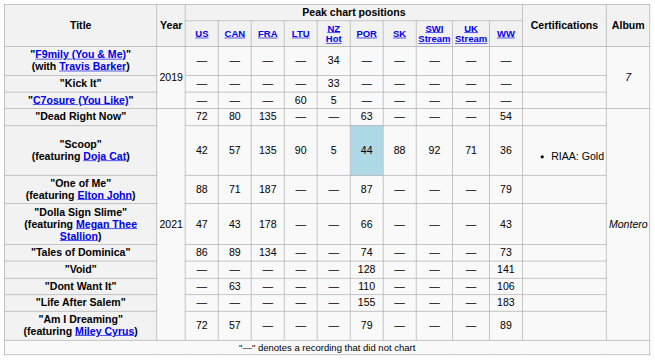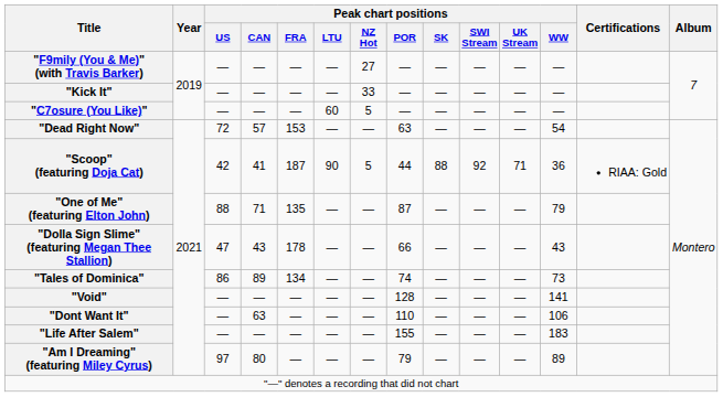 <table class="wikitable plainrowheaders" style="text-align:center;">
 <tr>
 <th scope="col" rowspan="2" style="width:14em;">Title</th>
 <th scope="col" rowspan="2">Year</th>
 <th scope="col" colspan="10">Peak chart positions</th>
 <th rowspan="2">Certifications</th>
 <th scope="col" rowspan="2">Album</th>
 </tr>
 <tr>
 <th scope="col" style="width:3em;font-size:90%;"><a href='#'>US</a><br></th>
 <th scope="col" style="width:3em;font-size:90%;"><a href='#'>CAN</a><br></th>
 <th scope="col" style="width:3em;font-size:90%;"><a href='#'>FRA</a><br></th>
 <th scope="col" style="width:3em;font-size:90%;"><a href='#'>LTU</a><br></th>
 <th scope="col" style="width:3em;font-size:90%;"><a href='#'>NZ<br>Hot</a><br></th>
 <th scope="col" style="width:3em;font-size:90%;"><a href='#'>POR</a><br></th>
 <th scope="col" style="width:3em;font-size:90%;"><a href='#'>SK</a><br></th>
 <th scope="col" style="width:3em;font-size:90%;"><a href='#'>SWI<br>Stream</a><br></th>
 <th scope="col" style="width:3em;font-size:90%;"><a href='#'>UK<br>Stream</a><br></th>
 <th scope="col" style="width:3em;font-size:90%;"><a href='#'>WW</a><br></th>
 </tr>
 <tr>
 <th scope="row">"<a href='#'>F9mily (You & Me)</a>"<br><span>(with <a href='#'>Travis Barker</a>)</span></th>
 <td rowspan="3">2019</td>
 <td>—</td>
 <td>—</td>
 <td>—</td>
 <td>—</td>
-<td>34</td>
+<td>27</td>
 <td>—</td>
 <td>—</td>
 <td>—</td>
 <td>—</td>
 <td>—</td>
 <td></td>
 <td rowspan="3"><em>7</em></td>
 </tr>
 <tr>
 <th scope="row">"Kick It"</th>
 <td>—</td>
 <td>—</td>
 <td>—</td>
 <td>—</td>
 <td>33</td>
 <td>—</td>
 <td>—</td>
 <td>—</td>
 <td>—</td>
 <td>—</td>
 <td></td>
 </tr>
 <tr>
 <th scope="row">"<a href='#'>C7osure (You Like)</a>"</th>
 <td>—</td>
 <td>—</td>
 <td>—</td>
 <td>60</td>
 <td>5</td>
 <td>—</td>
 <td>—</td>
 <td>—</td>
 <td>—</td>
 <td>—</td>
 <td></td>
 </tr>
 <tr>
 <th scope="row">"Dead Right Now"</th>
 <td rowspan="9">2021</td>
 <td>72</td>
-<td>80</td>
-<td>135</td>
+<td>57</td>
+<td>153</td>
 <td>—</td>
 <td>—</td>
 <td>63</td>
 <td>—</td>
 <td>—</td>
 <td>—</td>
 <td>54</td>
 <td></td>
 <td rowspan="9"><em>Montero</em></td>
 </tr>
 <tr>
 <th scope="row">"Scoop"<br><span>(featuring <a href='#'>Doja Cat</a>)</span></th>
 <td>42</td>
-<td>57</td>
-<td>135</td>
+<td>41</td>
+<td>187</td>
 <td>90</td>
 <td>5</td>
-<td style="background: lightblue;">44</td>
+<td>44</td>
 <td>88</td>
 <td>92</td>
 <td>71</td>
 <td>36</td>
 <td><br><ul><li>RIAA: Gold</li></ul></td>
 </tr>
 <tr>
 <th scope="row">"One of Me"<br><span>(featuring <a href='#'>Elton John</a>)</span></th>
 <td>88</td>
 <td>71</td>
-<td>187</td>
+<td>135</td>
 <td>—</td>
 <td>—</td>
 <td>87</td>
 <td>—</td>
 <td>—</td>
 <td>—</td>
 <td>79</td>
 <td></td>
 </tr>
 <tr>
 <th scope="row">"Dolla Sign Slime"<br><span>(featuring <a href='#'>Megan Thee Stallion</a>)</span></th>
 <td>47</td>
 <td>43</td>
 <td>178</td>
 <td>—</td>
 <td>—</td>
 <td>66</td>
 <td>—</td>
 <td>—</td>
 <td>—</td>
 <td>43</td>
 <td></td>
 </tr>
 <tr>
 <th scope="row">"Tales of Dominica"</th>
 <td>86</td>
 <td>89</td>
 <td>134</td>
 <td>—</td>
 <td>—</td>
 <td>74</td>
 <td>—</td>
 <td>—</td>
 <td>—</td>
 <td>73</td>
 <td></td>
 </tr>
 <tr>
 <th scope="row">"Void"</th>
 <td>—</td>
 <td>—</td>
 <td>—</td>
 <td>—</td>
 <td>—</td>
 <td>128</td>
 <td>—</td>
 <td>—</td>
 <td>—</td>
 <td>141</td>
 <td></td>
 </tr>
 <tr>
 <th scope="row">"Dont Want It"</th>
 <td>—</td>
 <td>63</td>
 <td>—</td>
 <td>—</td>
 <td>—</td>
 <td>110</td>
 <td>—</td>
 <td>—</td>
 <td>—</td>
 <td>106</td>
 <td></td>
 </tr>
 <tr>
 <th scope="row">"Life After Salem"</th>
 <td>—</td>
 <td>—</td>
 <td>—</td>
 <td>—</td>
 <td>—</td>
 <td>155</td>
 <td>—</td>
 <td>—</td>
 <td>—</td>
 <td>183</td>
 <td></td>
 </tr>
 <tr>
 <th scope="row">"Am I Dreaming"<br><span>(featuring <a href='#'>Miley Cyrus</a>)</span></th>
-<td>72</td>
-<td>57</td>
+<td>97</td>
+<td>80</td>
 <td>—</td>
 <td>—</td>
 <td>—</td>
 <td>79</td>
 <td>—</td>
 <td>—</td>
 <td>—</td>
 <td>89</td>
 <td></td>
 </tr>
 <tr>
 <td colspan="14" style="font-size:90%">"—" denotes a recording that did not chart</td>
 </tr>
 </table>
